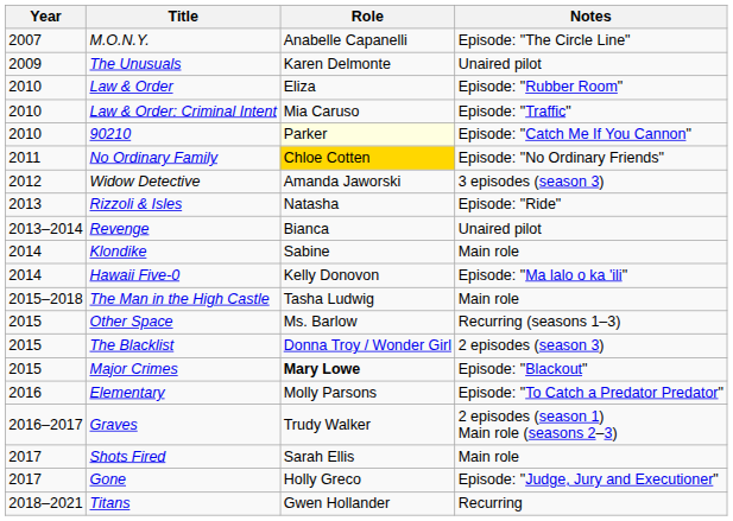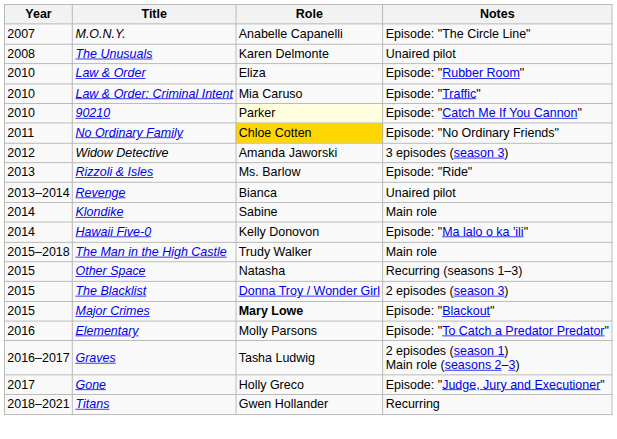 <table class="wikitable sortable" >
 <tr>
 <th>Year</th>
 <th>Title</th>
 <th>Role</th>
 <th class="unsortable">Notes</th>
 </tr>
 <tr>
 <td>2007</td>
 <td><em>M.O.N.Y.</em></td>
 <td>Anabelle Capanelli</td>
 <td>Episode: "The Circle Line"</td>
 </tr>
 <tr>
-<td>2009</td>
+<td>2008</td>
 <td><em><a href='#'>The Unusuals</a></em></td>
 <td>Karen Delmonte</td>
 <td>Unaired pilot</td>
 </tr>
 <tr>
 <td>2010 </td>
 <td><em><a href='#'>Law & Order</a></em></td>
 <td>Eliza</td>
 <td>Episode: "<a href='#'>Rubber Room</a>"</td>
 </tr>
 <tr>
 <td>2010</td>
 <td><em><a href='#'>Law & Order: Criminal Intent</a></em></td>
 <td>Mia Caruso</td>
 <td>Episode: "<a href='#'>Traffic</a>"</td>
 </tr>
 <tr>
 <td>2010</td>
 <td><em><a href='#'>90210</a></em></td>
 <td style="background: lightyellow;">Parker</td>
 <td>Episode: "<a href='#'>Catch Me If You Cannon</a>"</td>
 </tr>
 <tr>
 <td>2011</td>
 <td><em><a href='#'>No Ordinary Family</a></em></td>
 <td style="background: gold;">Chloe Cotten</td>
 <td>Episode: "No Ordinary Friends"</td>
 </tr>
 <tr>
 <td>2012</td>
 <td><em>Widow Detective</em></td>
 <td>Amanda Jaworski</td>
 <td>3 episodes (<a href='#'>season 3</a>)</td>
 </tr>
 <tr>
 <td>2013</td>
 <td><em><a href='#'>Rizzoli & Isles</a></em></td>
-<td>Natasha</td>
+<td>Ms. Barlow</td>
 <td>Episode: "Ride"</td>
 </tr>
 <tr>
 <td>2013–2014</td>
 <td><em><a href='#'>Revenge</a></em></td>
 <td>Bianca</td>
 <td>Unaired pilot</td>
 </tr>
 <tr>
 <td>2014</td>
 <td><em><a href='#'>Klondike</a></em></td>
 <td>Sabine</td>
 <td>Main role</td>
 </tr>
 <tr>
 <td>2014</td>
 <td><em><a href='#'>Hawaii Five-0</a></em></td>
 <td>Kelly Donovon</td>
 <td>Episode: "<a href='#'>Ma lalo o ka 'ili</a>"</td>
 </tr>
 <tr>
 <td>2015–2018</td>
 <td><em><a href='#'>The Man in the High Castle</a></em></td>
-<td>Tasha Ludwig</td>
+<td>Trudy Walker</td>
 <td>Main role</td>
 </tr>
 <tr>
 <td>2015</td>
 <td><em><a href='#'>Other Space</a></em></td>
-<td>Ms. Barlow</td>
+<td>Natasha</td>
 <td>Recurring (seasons 1–3)</td>
 </tr>
 <tr>
 <td>2015</td>
 <td><em><a href='#'>The Blacklist</a></em></td>
 <td><a href='#'>Donna Troy / Wonder Girl</a></td>
 <td>2 episodes (<a href='#'>season 3</a>)</td>
 </tr>
 <tr>
 <td>2015</td>
 <td><em><a href='#'>Major Crimes</a></em></td>
 <td><strong>Mary Lowe</strong></td>
 <td>Episode: "<a href='#'>Blackout</a>"</td>
 </tr>
 <tr>
 <td>2016</td>
 <td><em><a href='#'>Elementary</a></em></td>
 <td>Molly Parsons</td>
 <td>Episode: "<a href='#'>To Catch a Predator Predator</a>"</td>
 </tr>
 <tr>
 <td>2016–2017</td>
 <td><em><a href='#'>Graves</a></em></td>
-<td>Trudy Walker</td>
+<td>Tasha Ludwig</td>
 <td>2 episodes (<a href='#'>season 1</a>)<br>Main role (<a href='#'>seasons 2</a>–<a href='#'>3</a>)</td>
-</tr>
-<tr>
-<td>2017</td>
-<td><em><a href='#'>Shots Fired</a></em></td>
-<td>Sarah Ellis</td>
-<td>Main role</td>
 </tr>
 <tr>
 <td>2017</td>
 <td><em><a href='#'>Gone</a></em></td>
 <td>Holly Greco</td>
 <td>Episode: "<a href='#'>Judge, Jury and Executioner</a>"</td>
 </tr>
 <tr>
 <td>2018–2021</td>
 <td><em><a href='#'>Titans</a></em></td>
 <td>Gwen Hollander</td>
 <td>Recurring</td>
 </tr>
 </table>
